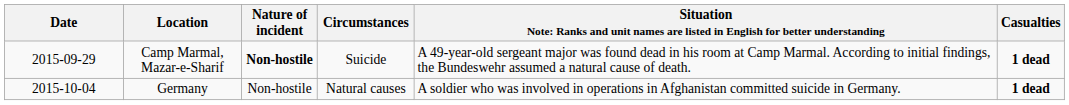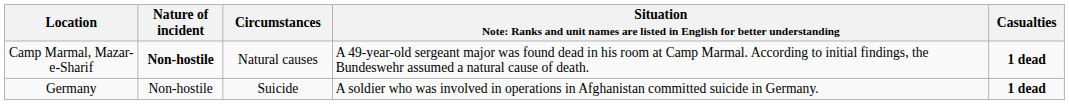 <table class="wikitable">
 <tr>
-<th style="width: 11%">Date</th>
 <th style="width: 11%">Location</th>
 <th style="width: 7%">Nature of incident</th>
 <th style="width: 9%">Circumstances</th>
 <th style="width: 54%">Situation<br><small>Note: Ranks and unit names are listed in English for better understanding</small></th>
 <th style="width: 6%">Casualties</th>
 </tr>
 <tr>
-<td align="center">2015-09-29</td>
 <td align="center">Camp Marmal, Mazar-e-Sharif</td>
 <td align="center"><strong>Non-hostile</strong></td>
-<td align="center">Suicide</td>
+<td align="center">Natural causes</td>
 <td>A 49-year-old sergeant major was found dead in his room at Camp Marmal. According to initial findings, the Bundeswehr assumed a natural cause of death.</td>
 <td align="center"><strong>1 dead</strong></td>
 </tr>
 <tr>
-<td align="center">2015-10-04</td>
 <td align="center">Germany</td>
 <td align="center">Non-hostile</td>
-<td align="center">Natural causes</td>
+<td align="center">Suicide</td>
 <td>A soldier who was involved in operations in Afghanistan committed suicide in Germany.</td>
 <td align="center"><strong>1 dead</strong></td>
 </tr>
 </table>
